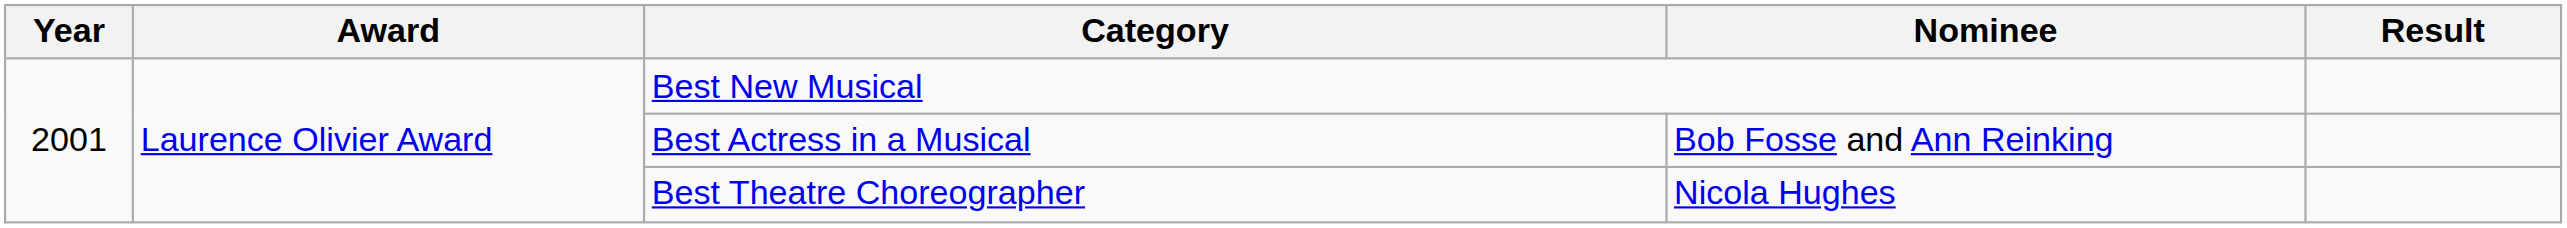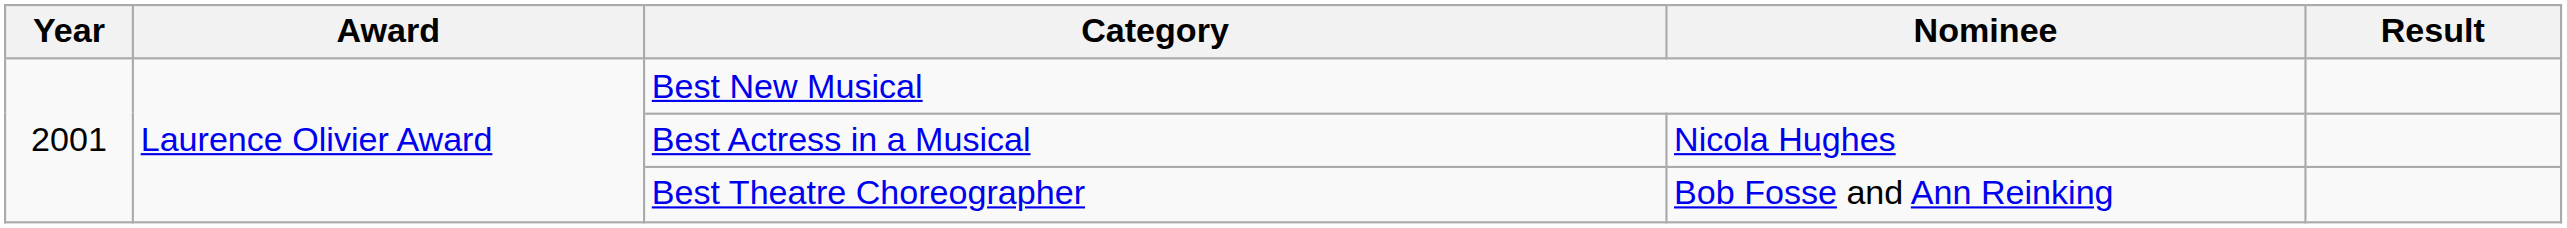 <table class="wikitable" width="95%">
 <tr>
 <th width="5%">Year</th>
 <th width="20%">Award</th>
 <th width="40%">Category</th>
 <th width="25%">Nominee</th>
 <th width="10%">Result</th>
 </tr>
 <tr>
 <td rowspan="3" align="center">2001</td>
 <td rowspan="3"><a href='#'>Laurence Olivier Award</a></td>
 <td colspan="2"><a href='#'>Best New Musical</a></td>
 <td></td>
 </tr>
 <tr>
 <td><a href='#'>Best Actress in a Musical</a></td>
-<td><a href='#'>Bob Fosse</a> and <a href='#'>Ann Reinking</a></td>
+<td><a href='#'>Nicola Hughes</a></td>
 <td></td>
 </tr>
 <tr>
 <td><a href='#'>Best Theatre Choreographer</a></td>
-<td><a href='#'>Nicola Hughes</a></td>
+<td><a href='#'>Bob Fosse</a> and <a href='#'>Ann Reinking</a></td>
 <td></td>
 </tr>
 </table>
